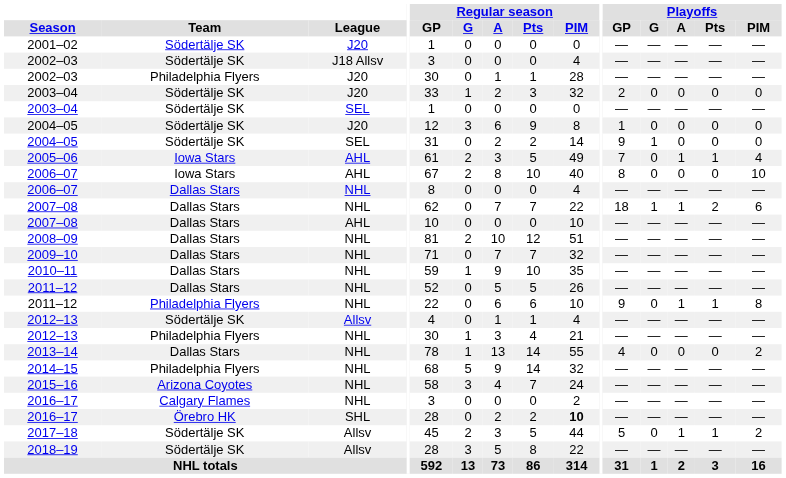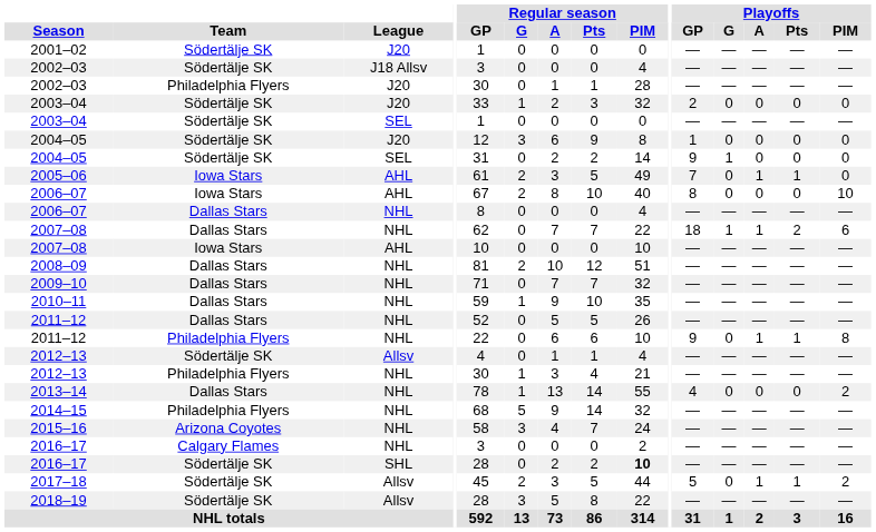 <table border="0" cellpadding="1" cellspacing="0" style="text-align:center; width:60em">
 <tr bgcolor="#e0e0e0">
 <th colspan="3" bgcolor="#ffffff"></th>
 <th rowspan="100" bgcolor="#ffffff"></th>
 <th colspan="5"><a href='#'>Regular season</a></th>
 <th rowspan="100" bgcolor="#ffffff"></th>
 <th colspan="5"><a href='#'>Playoffs</a></th>
 </tr>
 <tr bgcolor="#e0e0e0">
 <th><a href='#'>Season</a></th>
 <th>Team</th>
 <th>League</th>
 <th>GP</th>
 <th><a href='#'>G</a></th>
 <th><a href='#'>A</a></th>
 <th><a href='#'>Pts</a></th>
 <th><a href='#'>PIM</a></th>
 <th>GP</th>
 <th>G</th>
 <th>A</th>
 <th>Pts</th>
 <th>PIM</th>
 </tr>
 <tr>
 <td>2001–02</td>
 <td><a href='#'>Södertälje SK</a></td>
 <td><a href='#'>J20</a></td>
 <td>1</td>
 <td>0</td>
 <td>0</td>
 <td>0</td>
 <td>0</td>
 <td>—</td>
 <td>—</td>
 <td>—</td>
 <td>—</td>
 <td>—</td>
 </tr>
 <tr bgcolor="#f0f0f0">
 <td>2002–03</td>
 <td>Södertälje SK</td>
 <td>J18 Allsv</td>
 <td>3</td>
 <td>0</td>
 <td>0</td>
 <td>0</td>
 <td>4</td>
 <td>—</td>
 <td>—</td>
 <td>—</td>
 <td>—</td>
 <td>—</td>
 </tr>
 <tr>
 <td>2002–03</td>
 <td>Philadelphia Flyers</td>
 <td>J20</td>
 <td>30</td>
 <td>0</td>
 <td>1</td>
 <td>1</td>
 <td>28</td>
 <td>—</td>
 <td>—</td>
 <td>—</td>
 <td>—</td>
 <td>—</td>
 </tr>
 <tr bgcolor="#f0f0f0">
 <td>2003–04</td>
 <td>Södertälje SK</td>
 <td>J20</td>
 <td>33</td>
 <td>1</td>
 <td>2</td>
 <td>3</td>
 <td>32</td>
 <td>2</td>
 <td>0</td>
 <td>0</td>
 <td>0</td>
 <td>0</td>
 </tr>
 <tr>
 <td><a href='#'>2003–04</a></td>
 <td>Södertälje SK</td>
 <td><a href='#'>SEL</a></td>
 <td>1</td>
 <td>0</td>
 <td>0</td>
 <td>0</td>
 <td>0</td>
 <td>—</td>
 <td>—</td>
 <td>—</td>
 <td>—</td>
 <td>—</td>
 </tr>
 <tr bgcolor="#f0f0f0">
 <td>2004–05</td>
 <td>Södertälje SK</td>
 <td>J20</td>
 <td>12</td>
 <td>3</td>
 <td>6</td>
 <td>9</td>
 <td>8</td>
 <td>1</td>
 <td>0</td>
 <td>0</td>
 <td>0</td>
 <td>0</td>
 </tr>
 <tr>
 <td><a href='#'>2004–05</a></td>
 <td>Södertälje SK</td>
 <td>SEL</td>
 <td>31</td>
 <td>0</td>
 <td>2</td>
 <td>2</td>
 <td>14</td>
 <td>9</td>
 <td>1</td>
 <td>0</td>
 <td>0</td>
 <td>0</td>
 </tr>
 <tr bgcolor="#f0f0f0">
 <td><a href='#'>2005–06</a></td>
 <td><a href='#'>Iowa Stars</a></td>
 <td><a href='#'>AHL</a></td>
 <td>61</td>
 <td>2</td>
 <td>3</td>
 <td>5</td>
 <td>49</td>
 <td>7</td>
 <td>0</td>
 <td>1</td>
 <td>1</td>
-<td>4</td>
+<td>0</td>
 </tr>
 <tr>
 <td><a href='#'>2006–07</a></td>
 <td>Iowa Stars</td>
 <td>AHL</td>
 <td>67</td>
 <td>2</td>
 <td>8</td>
 <td>10</td>
 <td>40</td>
 <td>8</td>
 <td>0</td>
 <td>0</td>
 <td>0</td>
 <td>10</td>
 </tr>
 <tr bgcolor="#f0f0f0">
 <td><a href='#'>2006–07</a></td>
 <td><a href='#'>Dallas Stars</a></td>
 <td><a href='#'>NHL</a></td>
 <td>8</td>
 <td>0</td>
 <td>0</td>
 <td>0</td>
 <td>4</td>
 <td>—</td>
 <td>—</td>
 <td>—</td>
 <td>—</td>
 <td>—</td>
 </tr>
 <tr>
 <td><a href='#'>2007–08</a></td>
 <td>Dallas Stars</td>
 <td>NHL</td>
 <td>62</td>
 <td>0</td>
 <td>7</td>
 <td>7</td>
 <td>22</td>
 <td>18</td>
 <td>1</td>
 <td>1</td>
 <td>2</td>
 <td>6</td>
 </tr>
 <tr bgcolor="#f0f0f0">
 <td><a href='#'>2007–08</a></td>
-<td>Dallas Stars</td>
+<td>Iowa Stars</td>
 <td>AHL</td>
 <td>10</td>
 <td>0</td>
 <td>0</td>
 <td>0</td>
 <td>10</td>
 <td>—</td>
 <td>—</td>
 <td>—</td>
 <td>—</td>
 <td>—</td>
 </tr>
 <tr>
 <td><a href='#'>2008–09</a></td>
 <td>Dallas Stars</td>
 <td>NHL</td>
 <td>81</td>
 <td>2</td>
 <td>10</td>
 <td>12</td>
 <td>51</td>
 <td>—</td>
 <td>—</td>
 <td>—</td>
 <td>—</td>
 <td>—</td>
 </tr>
 <tr bgcolor="#f0f0f0">
 <td><a href='#'>2009–10</a></td>
 <td>Dallas Stars</td>
 <td>NHL</td>
 <td>71</td>
 <td>0</td>
 <td>7</td>
 <td>7</td>
 <td>32</td>
 <td>—</td>
 <td>—</td>
 <td>—</td>
 <td>—</td>
 <td>—</td>
 </tr>
 <tr>
 <td><a href='#'>2010–11</a></td>
 <td>Dallas Stars</td>
 <td>NHL</td>
 <td>59</td>
 <td>1</td>
 <td>9</td>
 <td>10</td>
 <td>35</td>
 <td>—</td>
 <td>—</td>
 <td>—</td>
 <td>—</td>
 <td>—</td>
 </tr>
 <tr bgcolor="#f0f0f0">
 <td><a href='#'>2011–12</a></td>
 <td>Dallas Stars</td>
 <td>NHL</td>
 <td>52</td>
 <td>0</td>
 <td>5</td>
 <td>5</td>
 <td>26</td>
 <td>—</td>
 <td>—</td>
 <td>—</td>
 <td>—</td>
 <td>—</td>
 </tr>
 <tr>
 <td>2011–12</td>
 <td><a href='#'>Philadelphia Flyers</a></td>
 <td>NHL</td>
 <td>22</td>
 <td>0</td>
 <td>6</td>
 <td>6</td>
 <td>10</td>
 <td>9</td>
 <td>0</td>
 <td>1</td>
 <td>1</td>
 <td>8</td>
 </tr>
 <tr bgcolor="#f0f0f0">
 <td><a href='#'>2012–13</a></td>
 <td>Södertälje SK</td>
 <td><a href='#'>Allsv</a></td>
 <td>4</td>
 <td>0</td>
 <td>1</td>
 <td>1</td>
 <td>4</td>
 <td>—</td>
 <td>—</td>
 <td>—</td>
 <td>—</td>
 <td>—</td>
 </tr>
 <tr>
 <td><a href='#'>2012–13</a></td>
 <td>Philadelphia Flyers</td>
 <td>NHL</td>
 <td>30</td>
 <td>1</td>
 <td>3</td>
 <td>4</td>
 <td>21</td>
 <td>—</td>
 <td>—</td>
 <td>—</td>
 <td>—</td>
 <td>—</td>
 </tr>
 <tr bgcolor="#f0f0f0">
 <td><a href='#'>2013–14</a></td>
 <td>Dallas Stars</td>
 <td>NHL</td>
 <td>78</td>
 <td>1</td>
 <td>13</td>
 <td>14</td>
 <td>55</td>
 <td>4</td>
 <td>0</td>
 <td>0</td>
 <td>0</td>
 <td>2</td>
 </tr>
 <tr>
 <td><a href='#'>2014–15</a></td>
 <td>Philadelphia Flyers</td>
 <td>NHL</td>
 <td>68</td>
 <td>5</td>
 <td>9</td>
 <td>14</td>
 <td>32</td>
 <td>—</td>
 <td>—</td>
 <td>—</td>
 <td>—</td>
 <td>—</td>
 </tr>
 <tr bgcolor="#f0f0f0">
 <td><a href='#'>2015–16</a></td>
 <td><a href='#'>Arizona Coyotes</a></td>
 <td>NHL</td>
 <td>58</td>
 <td>3</td>
 <td>4</td>
 <td>7</td>
 <td>24</td>
 <td>—</td>
 <td>—</td>
 <td>—</td>
 <td>—</td>
 <td>—</td>
 </tr>
 <tr>
 <td><a href='#'>2016–17</a></td>
 <td><a href='#'>Calgary Flames</a></td>
 <td>NHL</td>
 <td>3</td>
 <td>0</td>
 <td>0</td>
 <td>0</td>
 <td>2</td>
 <td>—</td>
 <td>—</td>
 <td>—</td>
 <td>—</td>
 <td>—</td>
 </tr>
 <tr bgcolor="#f0f0f0">
 <td><a href='#'>2016–17</a></td>
-<td><a href='#'>Örebro HK</a></td>
+<td>Södertälje SK</td>
 <td>SHL</td>
 <td>28</td>
 <td>0</td>
 <td>2</td>
 <td>2</td>
 <td><strong>10</strong></td>
 <td>—</td>
 <td>—</td>
 <td>—</td>
 <td>—</td>
 <td>—</td>
 </tr>
 <tr>
 <td><a href='#'>2017–18</a></td>
 <td>Södertälje SK</td>
 <td>Allsv</td>
 <td>45</td>
 <td>2</td>
 <td>3</td>
 <td>5</td>
 <td>44</td>
 <td>5</td>
 <td>0</td>
 <td>1</td>
 <td>1</td>
 <td>2</td>
 </tr>
 <tr bgcolor="#f0f0f0">
 <td><a href='#'>2018–19</a></td>
 <td>Södertälje SK</td>
 <td>Allsv</td>
 <td>28</td>
 <td>3</td>
 <td>5</td>
 <td>8</td>
 <td>22</td>
 <td>—</td>
 <td>—</td>
 <td>—</td>
 <td>—</td>
 <td>—</td>
 </tr>
 <tr bgcolor="#e0e0e0">
 <th colspan="3">NHL totals</th>
 <th>592</th>
 <th>13</th>
 <th>73</th>
 <th>86</th>
 <th>314</th>
 <th>31</th>
 <th>1</th>
 <th>2</th>
 <th>3</th>
 <th>16</th>
 </tr>
 </table>
